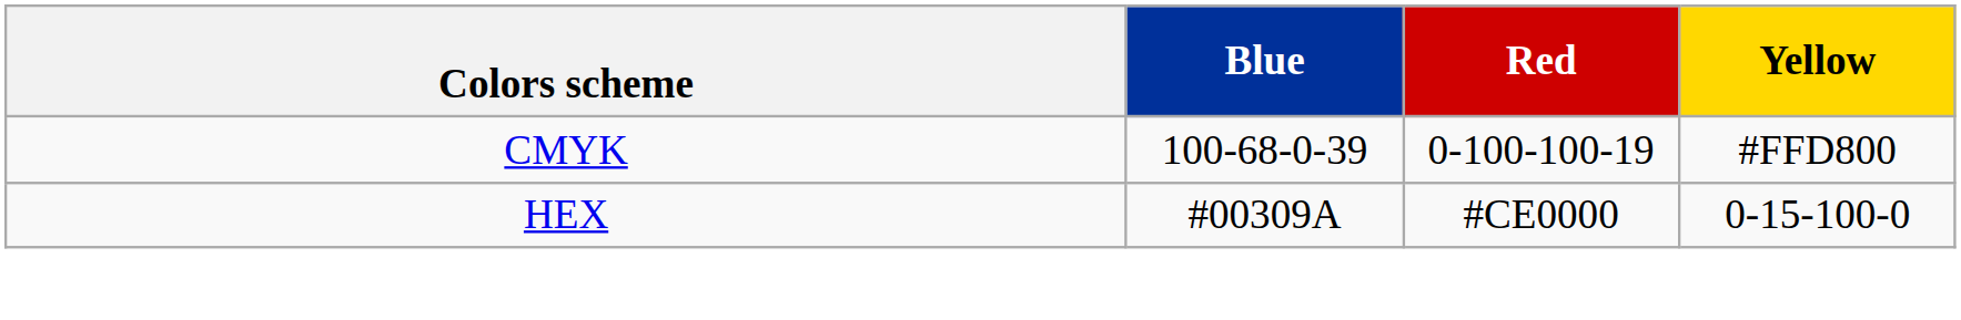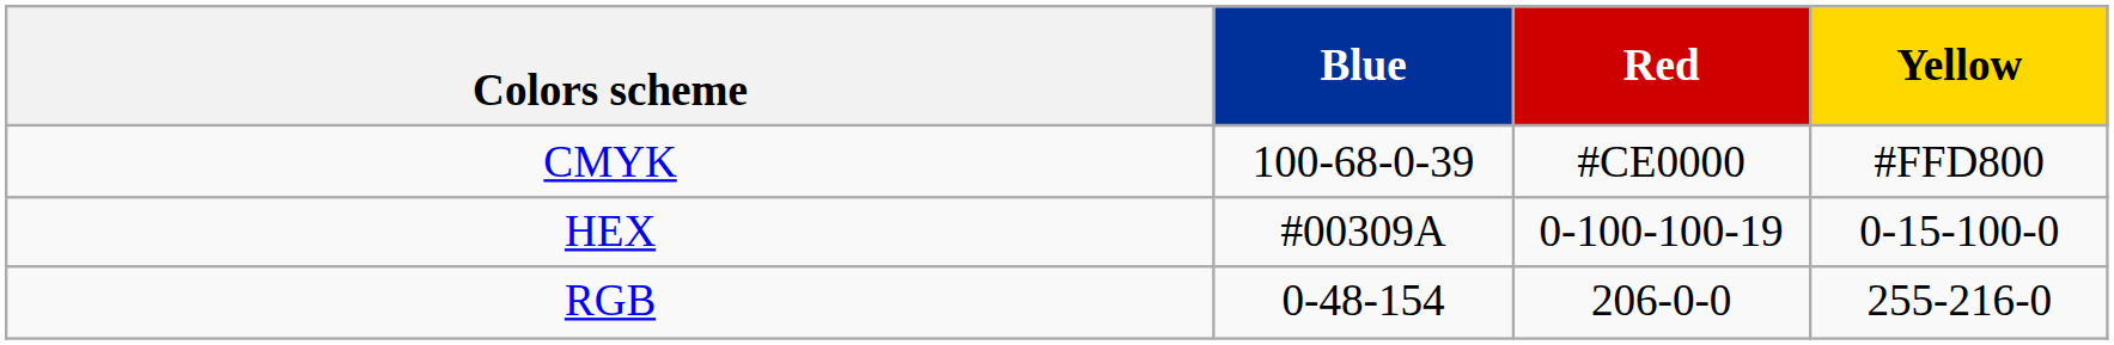 <table class=wikitable width=60% style="text-align:center;">
 <tr>
 <th><br>Colors scheme</th>
 <th style="background:#00309A; width:100px; color:white;">Blue</th>
 <th style="background:#CE0000; width:100px; color:white;">Red</th>
 <th style="background:#FFD800; width:100px; color:black;">Yellow</th>
 </tr>
 <tr>
 <td><a href='#'>CMYK</a></td>
 <td>100-68-0-39</td>
-<td>0-100-100-19</td>
+<td>#CE0000</td>
 <td>#FFD800</td>
 </tr>
 <tr>
 <td><a href='#'>HEX</a></td>
 <td>#00309A</td>
-<td>#CE0000</td>
+<td>0-100-100-19</td>
 <td>0-15-100-0</td>
 </tr>
+<tr>
+<td><a href='#'>RGB</a></td>
+<td>0-48-154</td>
+<td>206-0-0</td>
+<td>255-216-0</td>
+</tr>
 </table>
